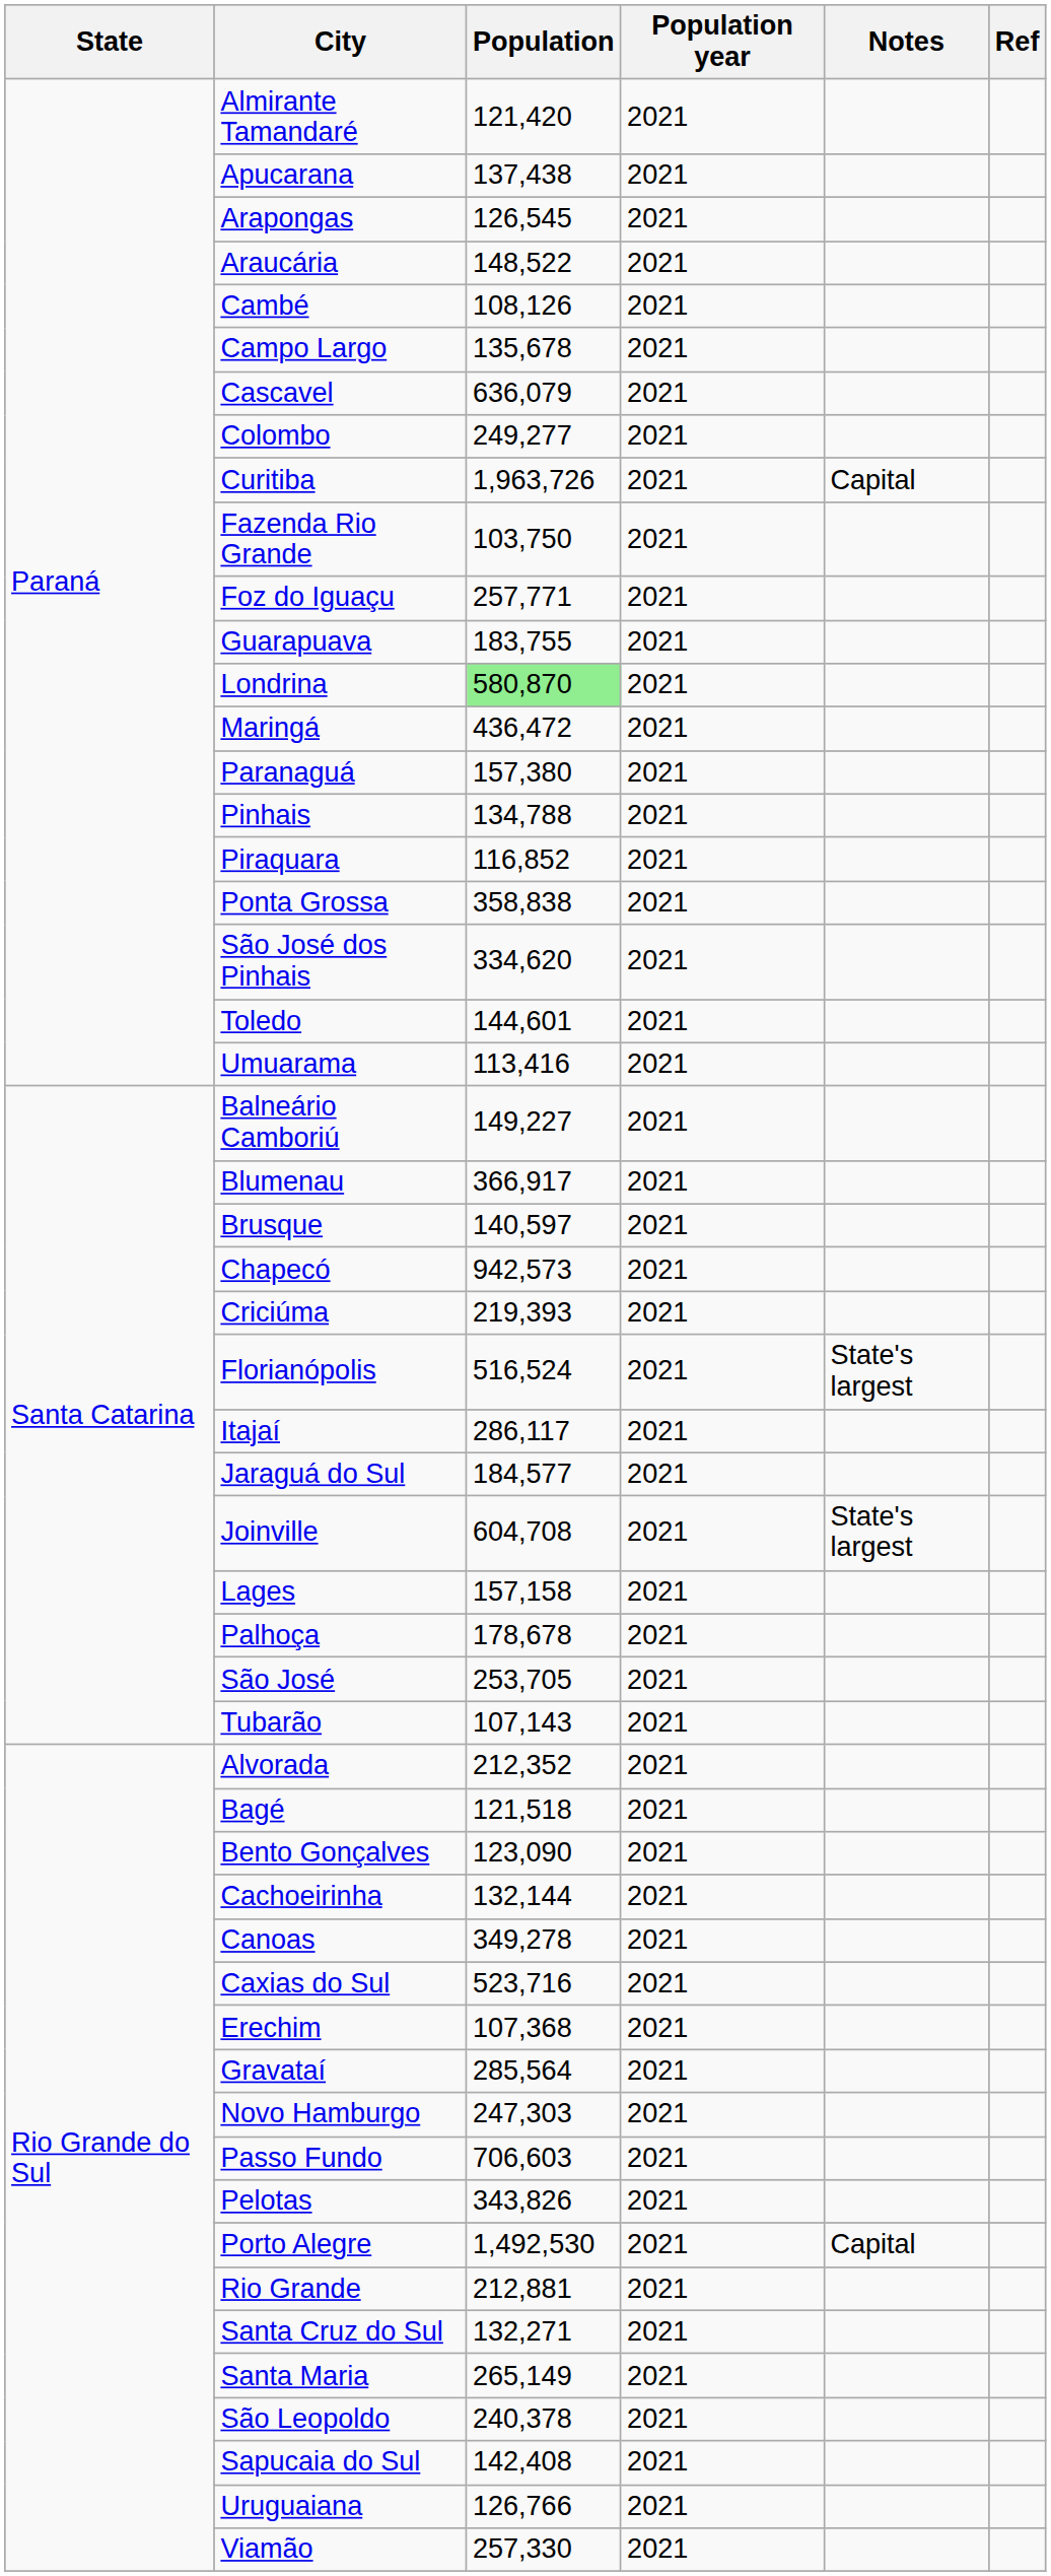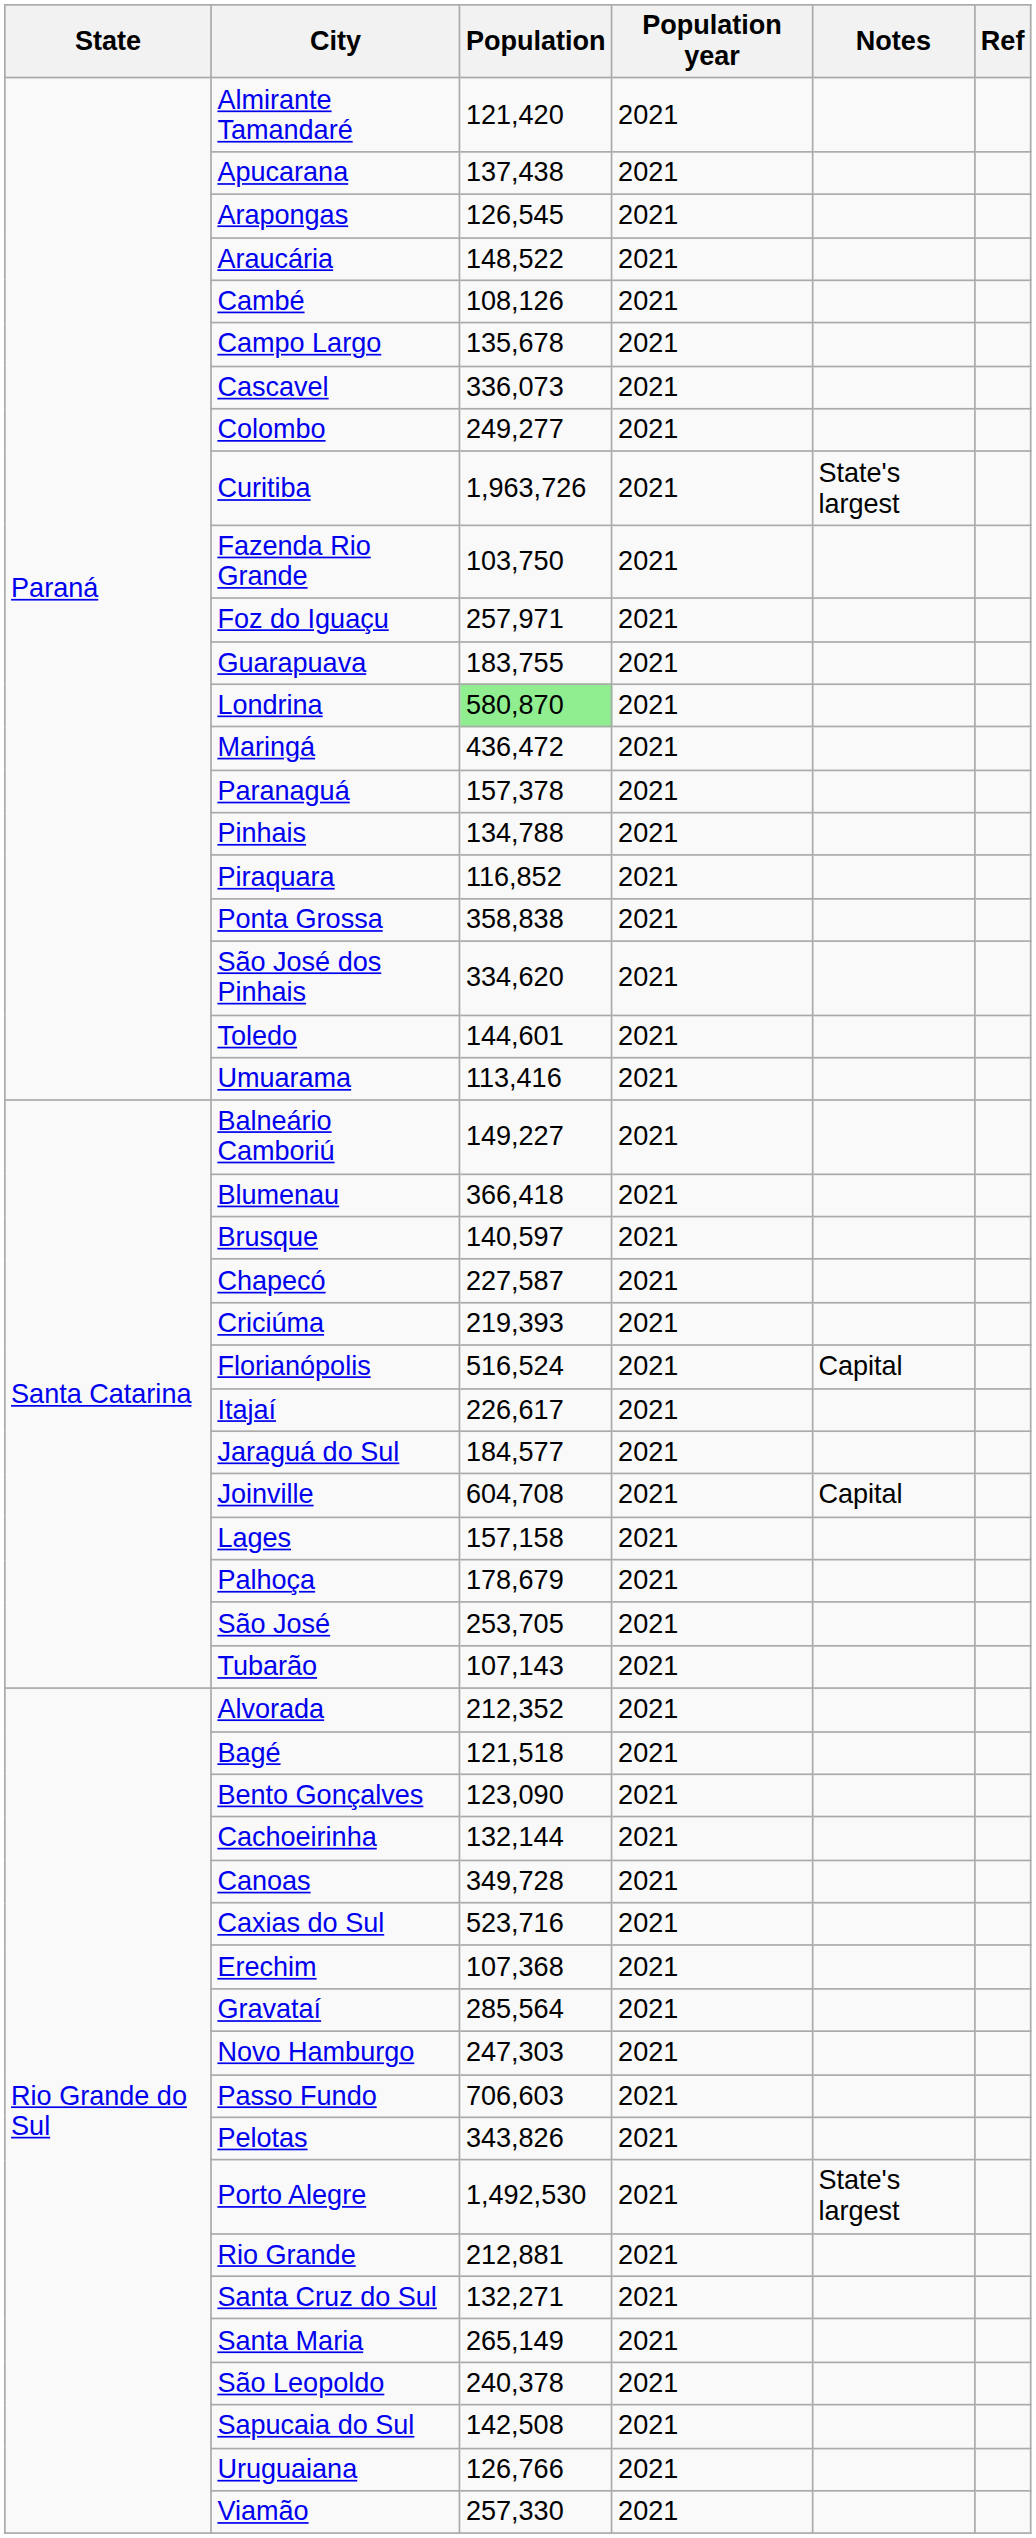 <table class="wikitable sortable">
 <tr>
 <th>State</th>
 <th>City</th>
 <th>Population</th>
 <th>Population year</th>
 <th>Notes</th>
 <th class="unsortable">Ref</th>
 </tr>
 <tr>
 <td rowspan="21"><a href='#'>Paraná</a></td>
 <td><a href='#'>Almirante Tamandaré</a></td>
 <td>121,420</td>
 <td>2021</td>
 <td></td>
 <td></td>
 </tr>
 <tr>
 <td><a href='#'>Apucarana</a></td>
 <td>137,438</td>
 <td>2021</td>
 <td></td>
 <td></td>
 </tr>
 <tr>
 <td><a href='#'>Arapongas</a></td>
 <td>126,545</td>
 <td>2021</td>
 <td></td>
 <td></td>
 </tr>
 <tr>
 <td><a href='#'>Araucária</a></td>
 <td>148,522</td>
 <td>2021</td>
 <td></td>
 <td></td>
 </tr>
 <tr>
 <td><a href='#'>Cambé</a></td>
 <td>108,126</td>
 <td>2021</td>
 <td></td>
 <td></td>
 </tr>
 <tr>
 <td><a href='#'>Campo Largo</a></td>
 <td>135,678</td>
 <td>2021</td>
 <td></td>
 <td></td>
 </tr>
 <tr>
 <td><a href='#'>Cascavel</a></td>
-<td>636,079</td>
+<td>336,073</td>
 <td>2021</td>
 <td></td>
 <td></td>
 </tr>
 <tr>
 <td><a href='#'>Colombo</a></td>
 <td>249,277</td>
 <td>2021</td>
 <td></td>
 <td></td>
 </tr>
 <tr>
 <td><a href='#'>Curitiba</a></td>
 <td>1,963,726</td>
 <td>2021</td>
-<td>Capital</td>
+<td>State's largest</td>
 <td></td>
 </tr>
 <tr>
 <td><a href='#'>Fazenda Rio Grande</a></td>
 <td>103,750</td>
 <td>2021</td>
 <td></td>
 <td></td>
 </tr>
 <tr>
 <td><a href='#'>Foz do Iguaçu</a></td>
-<td>257,771</td>
+<td>257,971</td>
 <td>2021</td>
 <td></td>
 <td></td>
 </tr>
 <tr>
 <td><a href='#'>Guarapuava</a></td>
 <td>183,755</td>
 <td>2021</td>
 <td></td>
 <td></td>
 </tr>
 <tr>
 <td><a href='#'>Londrina</a></td>
 <td style="background: lightgreen;">580,870</td>
 <td>2021</td>
 <td></td>
 <td></td>
 </tr>
 <tr>
 <td><a href='#'>Maringá</a></td>
 <td>436,472</td>
 <td>2021</td>
 <td></td>
 <td></td>
 </tr>
 <tr>
 <td><a href='#'>Paranaguá</a></td>
-<td>157,380</td>
+<td>157,378</td>
 <td>2021</td>
 <td></td>
 <td></td>
 </tr>
 <tr>
 <td><a href='#'>Pinhais</a></td>
 <td>134,788</td>
 <td>2021</td>
 <td></td>
 <td></td>
 </tr>
 <tr>
 <td><a href='#'>Piraquara</a></td>
 <td>116,852</td>
 <td>2021</td>
 <td></td>
 <td></td>
 </tr>
 <tr>
 <td><a href='#'>Ponta Grossa</a></td>
 <td>358,838</td>
 <td>2021</td>
 <td></td>
 <td></td>
 </tr>
 <tr>
 <td><a href='#'>São José dos Pinhais</a></td>
 <td>334,620</td>
 <td>2021</td>
 <td></td>
 <td></td>
 </tr>
 <tr>
 <td><a href='#'>Toledo</a></td>
 <td>144,601</td>
 <td>2021</td>
 <td></td>
 <td></td>
 </tr>
 <tr>
 <td><a href='#'>Umuarama</a></td>
 <td>113,416</td>
 <td>2021</td>
 <td></td>
 <td></td>
 </tr>
 <tr>
 <td rowspan="13"><a href='#'>Santa Catarina</a></td>
 <td><a href='#'>Balneário Camboriú</a></td>
 <td>149,227</td>
 <td>2021</td>
 <td></td>
 <td></td>
 </tr>
 <tr>
 <td><a href='#'>Blumenau</a></td>
-<td>366,917</td>
+<td>366,418</td>
 <td>2021</td>
 <td></td>
 <td></td>
 </tr>
 <tr>
 <td><a href='#'>Brusque</a></td>
 <td>140,597</td>
 <td>2021</td>
 <td></td>
 <td></td>
 </tr>
 <tr>
 <td><a href='#'>Chapecó</a></td>
-<td>942,573</td>
+<td>227,587</td>
 <td>2021</td>
 <td></td>
 <td></td>
 </tr>
 <tr>
 <td><a href='#'>Criciúma</a></td>
 <td>219,393</td>
 <td>2021</td>
 <td></td>
 <td></td>
 </tr>
 <tr>
 <td><a href='#'>Florianópolis</a></td>
 <td>516,524</td>
 <td>2021</td>
-<td>State's largest</td>
+<td>Capital</td>
 <td></td>
 </tr>
 <tr>
 <td><a href='#'>Itajaí</a></td>
-<td>286,117</td>
+<td>226,617</td>
 <td>2021</td>
 <td></td>
 <td></td>
 </tr>
 <tr>
 <td><a href='#'>Jaraguá do Sul</a></td>
 <td>184,577</td>
 <td>2021</td>
 <td></td>
 <td></td>
 </tr>
 <tr>
 <td><a href='#'>Joinville</a></td>
 <td>604,708</td>
 <td>2021</td>
-<td>State's largest</td>
+<td>Capital</td>
 <td></td>
 </tr>
 <tr>
 <td><a href='#'>Lages</a></td>
 <td>157,158</td>
 <td>2021</td>
 <td></td>
 <td></td>
 </tr>
 <tr>
 <td><a href='#'>Palhoça</a></td>
-<td>178,678</td>
+<td>178,679</td>
 <td>2021</td>
 <td></td>
 <td></td>
 </tr>
 <tr>
 <td><a href='#'>São José</a></td>
 <td>253,705</td>
 <td>2021</td>
 <td></td>
 <td></td>
 </tr>
 <tr>
 <td><a href='#'>Tubarão</a></td>
 <td>107,143</td>
 <td>2021</td>
 <td></td>
 <td></td>
 </tr>
 <tr>
 <td rowspan="19"><a href='#'>Rio Grande do Sul</a></td>
 <td><a href='#'>Alvorada</a></td>
 <td>212,352</td>
 <td>2021</td>
 <td></td>
 <td></td>
 </tr>
 <tr>
 <td><a href='#'>Bagé</a></td>
 <td>121,518</td>
 <td>2021</td>
 <td></td>
 <td></td>
 </tr>
 <tr>
 <td><a href='#'>Bento Gonçalves</a></td>
 <td>123,090</td>
 <td>2021</td>
 <td></td>
 <td></td>
 </tr>
 <tr>
 <td><a href='#'>Cachoeirinha</a></td>
 <td>132,144</td>
 <td>2021</td>
 <td></td>
 <td></td>
 </tr>
 <tr>
 <td><a href='#'>Canoas</a></td>
-<td>349,278</td>
+<td>349,728</td>
 <td>2021</td>
 <td></td>
 <td></td>
 </tr>
 <tr>
 <td><a href='#'>Caxias do Sul</a></td>
 <td>523,716</td>
 <td>2021</td>
 <td></td>
 <td></td>
 </tr>
 <tr>
 <td><a href='#'>Erechim</a></td>
 <td>107,368</td>
 <td>2021</td>
 <td></td>
 <td></td>
 </tr>
 <tr>
 <td><a href='#'>Gravataí</a></td>
 <td>285,564</td>
 <td>2021</td>
 <td></td>
 <td></td>
 </tr>
 <tr>
 <td><a href='#'>Novo Hamburgo</a></td>
 <td>247,303</td>
 <td>2021</td>
 <td></td>
 <td></td>
 </tr>
 <tr>
 <td><a href='#'>Passo Fundo</a></td>
 <td>706,603</td>
 <td>2021</td>
 <td></td>
 <td></td>
 </tr>
 <tr>
 <td><a href='#'>Pelotas</a></td>
 <td>343,826</td>
 <td>2021</td>
 <td></td>
 <td></td>
 </tr>
 <tr>
 <td><a href='#'>Porto Alegre</a></td>
 <td>1,492,530</td>
 <td>2021</td>
-<td>Capital</td>
+<td>State's largest</td>
 <td></td>
 </tr>
 <tr>
 <td><a href='#'>Rio Grande</a></td>
 <td>212,881</td>
 <td>2021</td>
 <td></td>
 <td></td>
 </tr>
 <tr>
 <td><a href='#'>Santa Cruz do Sul</a></td>
 <td>132,271</td>
 <td>2021</td>
 <td></td>
 <td></td>
 </tr>
 <tr>
 <td><a href='#'>Santa Maria</a></td>
 <td>265,149</td>
 <td>2021</td>
 <td></td>
 <td></td>
 </tr>
 <tr>
 <td><a href='#'>São Leopoldo</a></td>
 <td>240,378</td>
 <td>2021</td>
 <td></td>
 <td></td>
 </tr>
 <tr>
 <td><a href='#'>Sapucaia do Sul</a></td>
-<td>142,408</td>
+<td>142,508</td>
 <td>2021</td>
 <td></td>
 <td></td>
 </tr>
 <tr>
 <td><a href='#'>Uruguaiana</a></td>
 <td>126,766</td>
 <td>2021</td>
 <td></td>
 <td></td>
 </tr>
 <tr>
 <td><a href='#'>Viamão</a></td>
 <td>257,330</td>
 <td>2021</td>
 <td></td>
 <td></td>
 </tr>
 </table>
